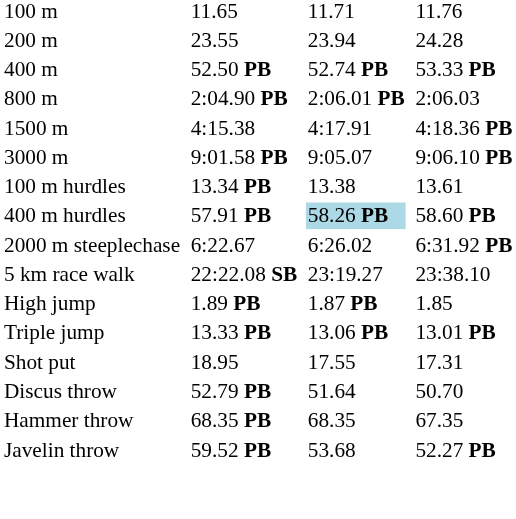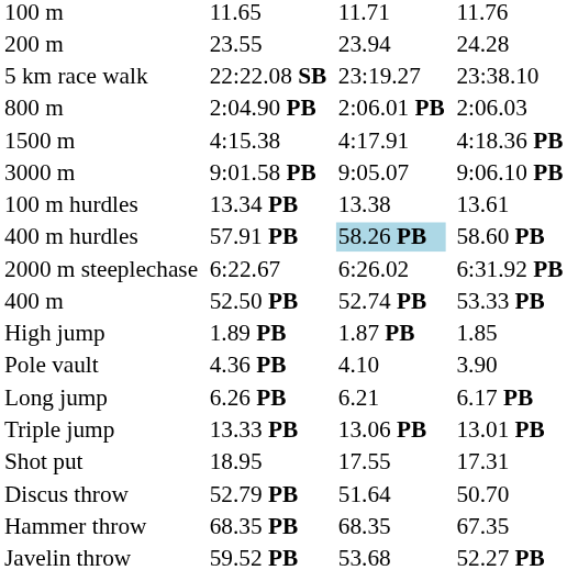 <table>
 <tr>
 <td>100 m<br></td>
 <td></td>
 <td>11.65</td>
 <td></td>
 <td>11.71</td>
 <td></td>
 <td>11.76</td>
 </tr>
 <tr>
 <td>200 m<br></td>
 <td></td>
 <td>23.55</td>
 <td></td>
 <td>23.94</td>
 <td></td>
 <td>24.28</td>
 </tr>
 <tr>
-<td>400 m<br></td>
+<td>5 km race walk<br></td>
 <td></td>
-<td>52.50 <strong>PB</strong></td>
+<td>22:22.08 <strong>SB</strong></td>
 <td></td>
-<td>52.74 <strong>PB</strong></td>
+<td>23:19.27</td>
 <td></td>
-<td>53.33 <strong>PB</strong></td>
+<td>23:38.10</td>
 </tr>
 <tr>
 <td>800 m<br></td>
 <td></td>
 <td>2:04.90 <strong>PB</strong></td>
 <td></td>
 <td>2:06.01 <strong>PB</strong></td>
 <td></td>
 <td>2:06.03</td>
 </tr>
 <tr>
 <td>1500 m<br></td>
 <td></td>
 <td>4:15.38</td>
 <td></td>
 <td>4:17.91</td>
 <td></td>
 <td>4:18.36 <strong>PB</strong></td>
 </tr>
 <tr>
 <td>3000 m<br></td>
 <td></td>
 <td>9:01.58 <strong>PB</strong></td>
 <td></td>
 <td>9:05.07</td>
 <td></td>
 <td>9:06.10 <strong>PB</strong></td>
 </tr>
 <tr>
 <td>100 m hurdles<br></td>
 <td></td>
 <td>13.34 <strong>PB</strong></td>
 <td></td>
 <td>13.38</td>
 <td></td>
 <td>13.61</td>
 </tr>
 <tr>
 <td>400 m hurdles<br></td>
 <td></td>
 <td>57.91 <strong>PB</strong></td>
 <td></td>
 <td style="background: lightblue;">58.26 <strong>PB</strong></td>
 <td></td>
 <td>58.60 <strong>PB</strong></td>
 </tr>
 <tr>
 <td>2000 m steeplechase<br></td>
 <td></td>
 <td>6:22.67</td>
 <td></td>
 <td>6:26.02</td>
 <td></td>
 <td>6:31.92 <strong>PB</strong></td>
 </tr>
 <tr>
-<td>5 km race walk<br></td>
+<td>400 m<br></td>
 <td></td>
-<td>22:22.08 <strong>SB</strong></td>
+<td>52.50 <strong>PB</strong></td>
 <td></td>
-<td>23:19.27</td>
+<td>52.74 <strong>PB</strong></td>
 <td></td>
-<td>23:38.10</td>
+<td>53.33 <strong>PB</strong></td>
 </tr>
 <tr>
 <td>High jump<br></td>
 <td></td>
 <td>1.89 <strong>PB</strong></td>
 <td></td>
 <td>1.87 <strong>PB</strong></td>
 <td></td>
 <td>1.85</td>
+</tr>
+<tr>
+<td>Pole vault<br></td>
+<td></td>
+<td>4.36 <strong>PB</strong></td>
+<td></td>
+<td>4.10</td>
+<td></td>
+<td>3.90</td>
+</tr>
+<tr>
+<td>Long jump<br></td>
+<td></td>
+<td>6.26 <strong>PB</strong></td>
+<td></td>
+<td>6.21</td>
+<td></td>
+<td>6.17 <strong>PB</strong></td>
 </tr>
 <tr>
 <td>Triple jump<br></td>
 <td></td>
 <td>13.33 <strong>PB</strong></td>
 <td></td>
 <td>13.06 <strong>PB</strong></td>
 <td></td>
 <td>13.01 <strong>PB</strong></td>
 </tr>
 <tr>
 <td>Shot put<br></td>
 <td></td>
 <td>18.95</td>
 <td></td>
 <td>17.55</td>
 <td></td>
 <td>17.31</td>
 </tr>
 <tr>
 <td>Discus throw<br></td>
 <td></td>
 <td>52.79 <strong>PB</strong></td>
 <td></td>
 <td>51.64</td>
 <td></td>
 <td>50.70</td>
 </tr>
 <tr>
 <td>Hammer throw<br></td>
 <td></td>
 <td>68.35 <strong>PB</strong></td>
 <td></td>
 <td>68.35</td>
 <td></td>
 <td>67.35</td>
 </tr>
 <tr>
 <td>Javelin throw<br></td>
 <td></td>
 <td>59.52 <strong>PB</strong></td>
 <td></td>
 <td>53.68</td>
 <td></td>
 <td>52.27 <strong>PB</strong></td>
 </tr>
 </table>
